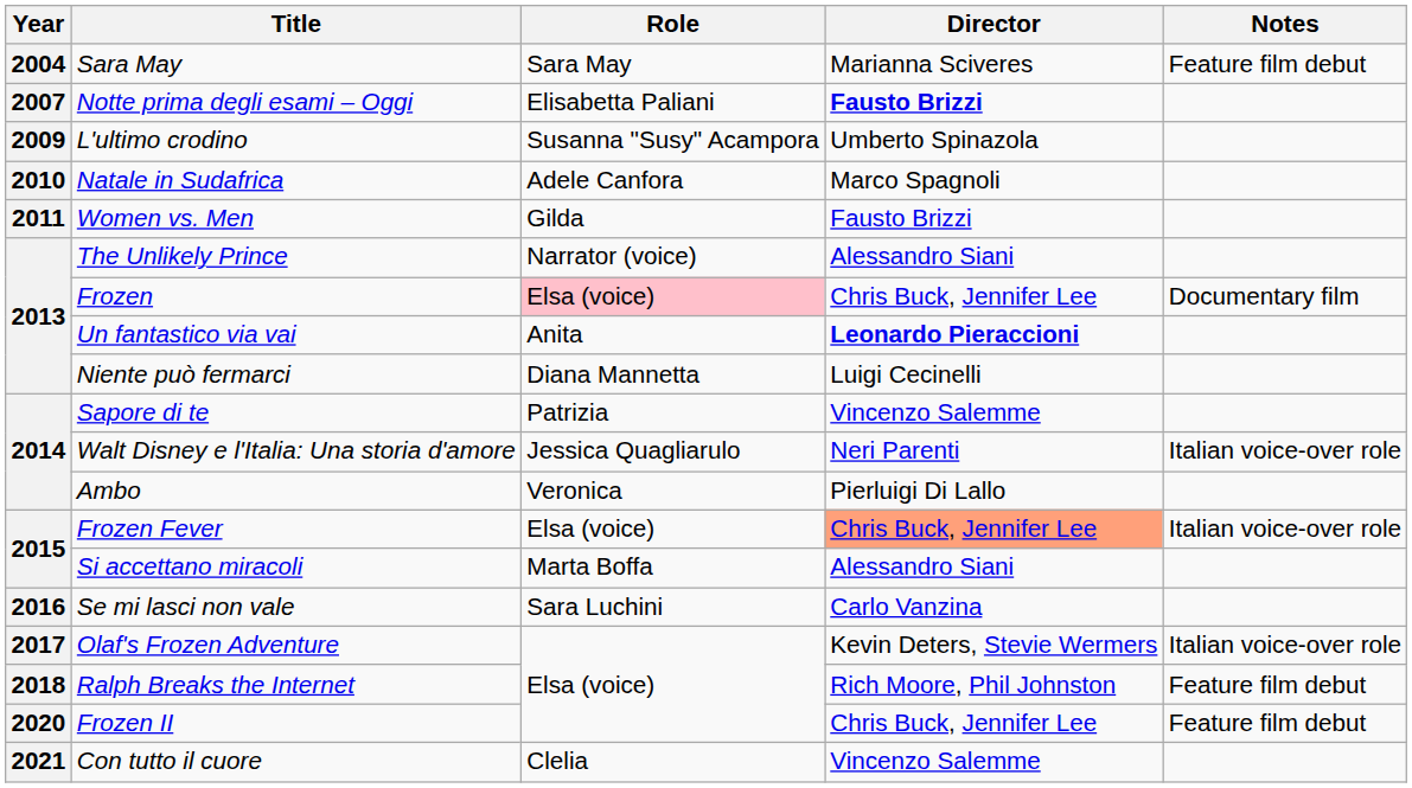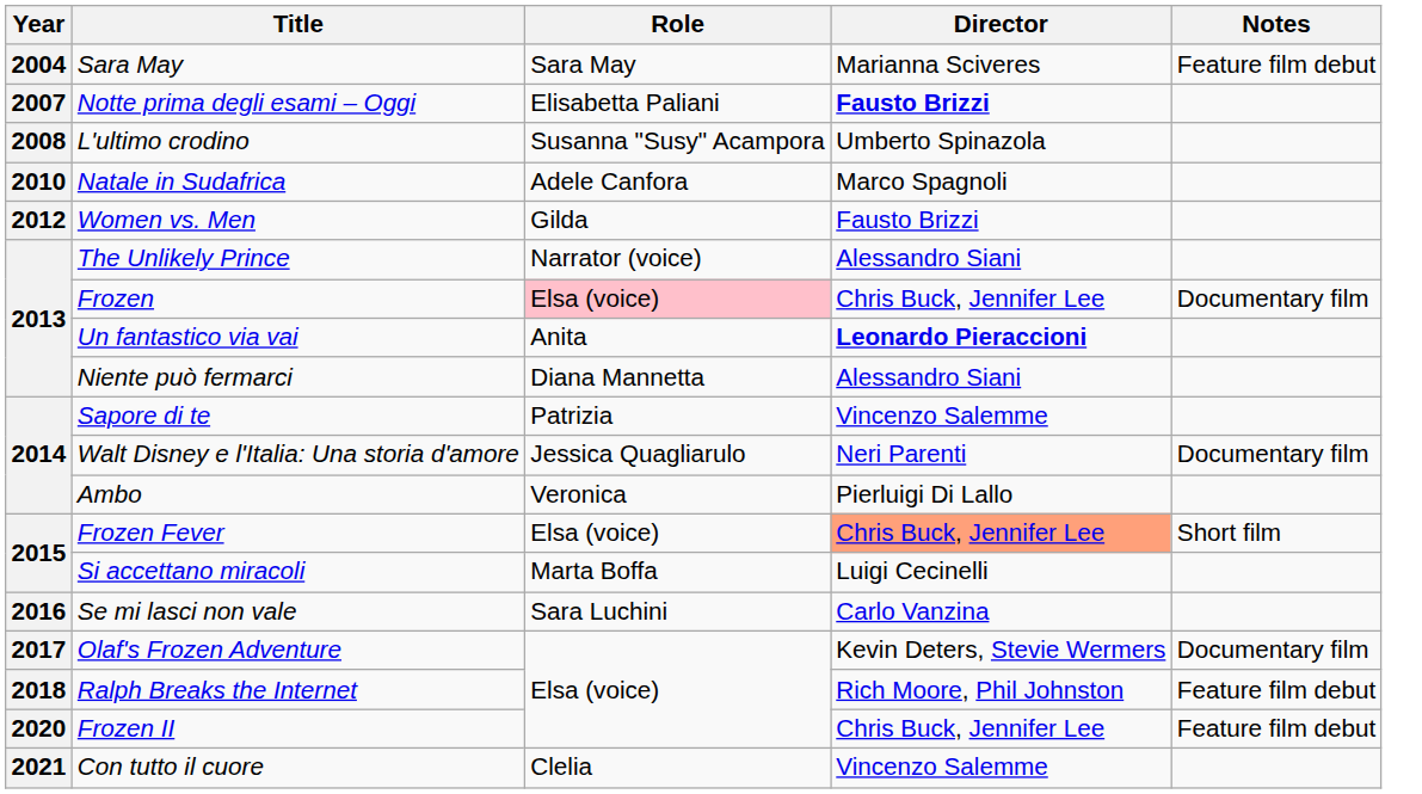 <table class="wikitable plainrowheaders" style="text-align:left;">
 <tr>
 <th>Year</th>
 <th>Title</th>
 <th>Role</th>
 <th>Director</th>
 <th>Notes</th>
 </tr>
 <tr>
 <th scope="row">2004</th>
 <td><em>Sara May</em></td>
 <td>Sara May</td>
 <td>Marianna Sciveres</td>
 <td>Feature film debut</td>
 </tr>
 <tr>
 <th scope="row">2007</th>
 <td><em><a href='#'>Notte prima degli esami – Oggi</a></em></td>
 <td>Elisabetta Paliani</td>
 <td><strong><a href='#'>Fausto Brizzi</a></strong></td>
 <td></td>
 </tr>
 <tr>
-<th scope="row">2009</th>
+<th scope="row">2008</th>
 <td><em>L'ultimo crodino</em></td>
 <td>Susanna "Susy" Acampora</td>
 <td>Umberto Spinazola</td>
 <td></td>
 </tr>
 <tr>
 <th scope="row">2010</th>
 <td><em><a href='#'>Natale in Sudafrica</a></em></td>
 <td>Adele Canfora</td>
 <td>Marco Spagnoli</td>
 <td></td>
 </tr>
 <tr>
-<th scope="row">2011</th>
+<th scope="row">2012</th>
 <td><em><a href='#'>Women vs. Men</a></em></td>
 <td>Gilda</td>
 <td><a href='#'>Fausto Brizzi</a></td>
 <td></td>
 </tr>
 <tr>
 <th scope="row" rowspan="4">2013</th>
 <td><em><a href='#'>The Unlikely Prince</a></em></td>
 <td>Narrator (voice)</td>
 <td><a href='#'>Alessandro Siani</a></td>
 <td></td>
 </tr>
 <tr>
 <td><em><a href='#'>Frozen</a></em></td>
 <td style="background: pink;">Elsa (voice)</td>
 <td><a href='#'>Chris Buck</a>, <a href='#'>Jennifer Lee</a></td>
 <td>Documentary film</td>
 </tr>
 <tr>
 <td><em><a href='#'>Un fantastico via vai</a></em></td>
 <td>Anita</td>
 <td><strong><a href='#'>Leonardo Pieraccioni</a></strong></td>
 <td></td>
 </tr>
 <tr>
 <td><em>Niente può fermarci</em></td>
 <td>Diana Mannetta</td>
-<td>Luigi Cecinelli</td>
+<td><a href='#'>Alessandro Siani</a></td>
 <td></td>
 </tr>
 <tr>
 <th scope="row" rowspan="3">2014</th>
 <td><em><a href='#'>Sapore di te</a></em></td>
 <td>Patrizia</td>
 <td><a href='#'>Vincenzo Salemme</a></td>
 <td></td>
 </tr>
 <tr>
 <td><em>Walt Disney e l'Italia: Una storia d'amore</em></td>
 <td>Jessica Quagliarulo</td>
 <td><a href='#'>Neri Parenti</a></td>
-<td>Italian voice-over role</td>
+<td>Documentary film</td>
 </tr>
 <tr>
 <td><em>Ambo</em></td>
 <td>Veronica</td>
 <td>Pierluigi Di Lallo</td>
 <td></td>
 </tr>
 <tr>
 <th scope="row" rowspan="2">2015</th>
 <td><em><a href='#'>Frozen Fever</a></em></td>
 <td>Elsa (voice)</td>
 <td style="background: lightsalmon;"><a href='#'>Chris Buck</a>, <a href='#'>Jennifer Lee</a></td>
-<td>Italian voice-over role</td>
+<td>Short film</td>
 </tr>
 <tr>
 <td><em><a href='#'>Si accettano miracoli</a></em></td>
 <td>Marta Boffa</td>
-<td><a href='#'>Alessandro Siani</a></td>
+<td>Luigi Cecinelli</td>
 <td></td>
 </tr>
 <tr>
 <th scope="row">2016</th>
 <td><em>Se mi lasci non vale</em></td>
 <td>Sara Luchini</td>
 <td><a href='#'>Carlo Vanzina</a></td>
 <td></td>
 </tr>
 <tr>
 <th scope="row">2017</th>
 <td><em><a href='#'>Olaf's Frozen Adventure</a></em></td>
 <td rowspan="3">Elsa (voice)</td>
 <td>Kevin Deters, <a href='#'>Stevie Wermers</a></td>
-<td>Italian voice-over role</td>
+<td>Documentary film</td>
 </tr>
 <tr>
 <th scope="row">2018</th>
 <td><em><a href='#'>Ralph Breaks the Internet</a></em></td>
 <td><a href='#'>Rich Moore</a>, <a href='#'>Phil Johnston</a></td>
 <td>Feature film debut</td>
 </tr>
 <tr>
 <th scope="row">2020</th>
 <td><em><a href='#'>Frozen II</a></em></td>
 <td><a href='#'>Chris Buck</a>, <a href='#'>Jennifer Lee</a></td>
 <td>Feature film debut</td>
 </tr>
 <tr>
 <th scope="row">2021</th>
 <td><em>Con tutto il cuore</em></td>
 <td>Clelia</td>
 <td><a href='#'>Vincenzo Salemme</a></td>
 <td></td>
 </tr>
 </table>
